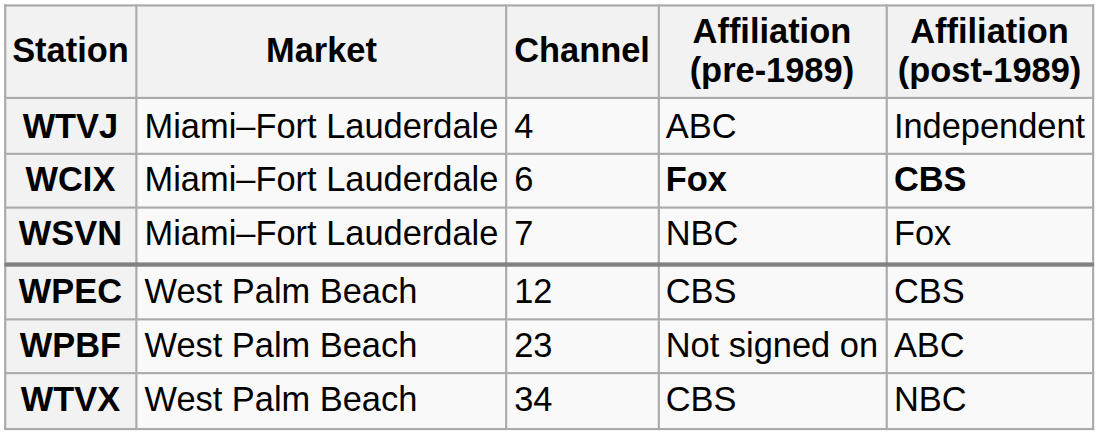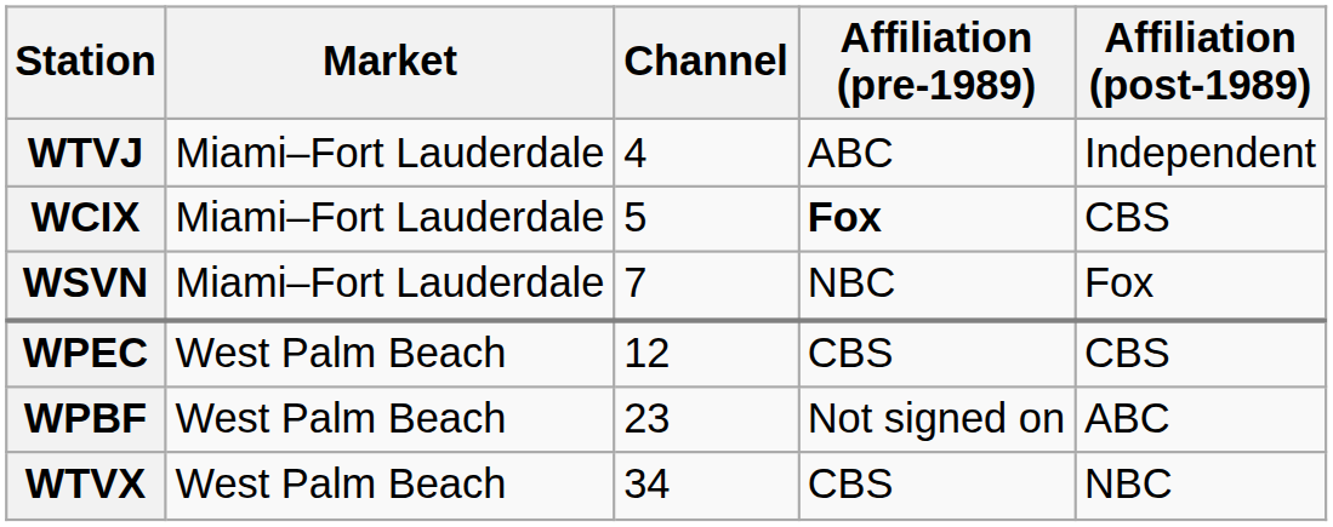 <table class="wikitable" style= "margin: 1em; float:right;">
 <tr>
 <th scope="col">Station</th>
 <th scope="col">Market</th>
 <th scope="col">Channel</th>
 <th scope="col">Affiliation<br>(pre-1989)</th>
 <th scope="col">Affiliation<br>(post-1989)</th>
 </tr>
 <tr>
 <th scope = "row" >WTVJ</th>
 <td>Miami–Fort Lauderdale</td>
 <td>4</td>
 <td>ABC</td>
 <td>Independent</td>
 </tr>
 <tr>
 <th scope = "row" >WCIX</th>
 <td>Miami–Fort Lauderdale</td>
-<td>6</td>
+<td>5</td>
 <td><strong>Fox</strong></td>
-<td><strong>CBS</strong></td>
+<td>CBS</td>
 </tr>
 <tr style="border-bottom: 2px solid grey;">
 <th scope = "row" >WSVN</th>
 <td>Miami–Fort Lauderdale</td>
 <td>7</td>
 <td>NBC</td>
 <td>Fox</td>
 </tr>
 <tr>
 <th scope = "row" >WPEC</th>
 <td>West Palm Beach</td>
 <td>12</td>
 <td>CBS</td>
 <td>CBS</td>
 </tr>
 <tr>
 <th scope = "row" >WPBF</th>
 <td>West Palm Beach</td>
 <td>23</td>
 <td>Not signed on</td>
 <td>ABC</td>
 </tr>
 <tr>
 <th scope = "row" >WTVX</th>
 <td>West Palm Beach</td>
 <td>34</td>
 <td>CBS</td>
 <td>NBC</td>
 </tr>
 </table>
